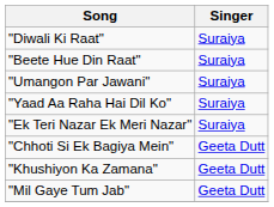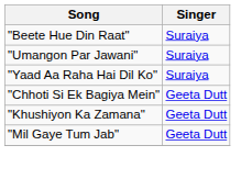 <table class="wikitable">
 <tr>
 <th>Song</th>
 <th>Singer</th>
-</tr>
-<tr>
-<td>"Diwali Ki Raat"</td>
-<td><a href='#'>Suraiya</a></td>
 </tr>
 <tr>
 <td>"Beete Hue Din Raat"</td>
 <td><a href='#'>Suraiya</a></td>
 </tr>
 <tr>
 <td>"Umangon Par Jawani"</td>
 <td><a href='#'>Suraiya</a></td>
 </tr>
 <tr>
 <td>"Yaad Aa Raha Hai Dil Ko"</td>
-<td><a href='#'>Suraiya</a></td>
-</tr>
-<tr>
-<td>"Ek Teri Nazar Ek Meri Nazar"</td>
 <td><a href='#'>Suraiya</a></td>
 </tr>
 <tr>
 <td>"Chhoti Si Ek Bagiya Mein"</td>
 <td><a href='#'>Geeta Dutt</a></td>
 </tr>
 <tr>
 <td>"Khushiyon Ka Zamana"</td>
 <td><a href='#'>Geeta Dutt</a></td>
 </tr>
 <tr>
 <td>"Mil Gaye Tum Jab"</td>
 <td><a href='#'>Geeta Dutt</a></td>
 </tr>
 <tr>
 </tr>
 </table>
